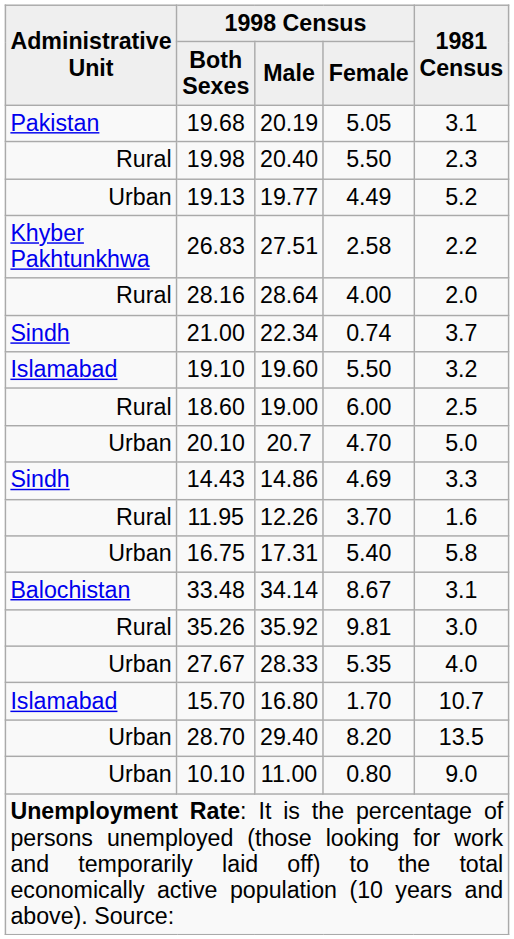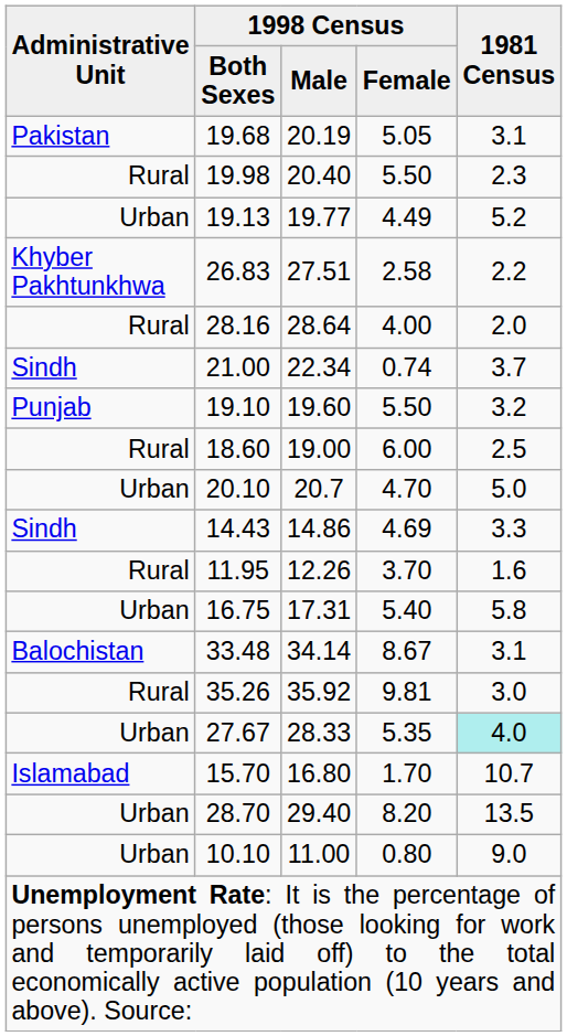 <table class="wikitable"  style="float:right; text-align:center; margin:10px; width:300px;">
 <tr>
 <th style="background:#efefef;" rowspan=2>Administrative Unit</th>
 <th style="background:#efefef; text-align:center;" colspan="3">1998 Census</th>
 <th style="background:#efefef;" rowspan=2>1981 Census</th>
 </tr>
 <tr>
 <th style="background:#efefef;">Both Sexes</th>
 <th style="background:#efefef;">Male</th>
 <th style="background:#efefef;">Female</th>
 </tr>
 <tr>
 <td align=left><a href='#'>Pakistan</a></td>
 <td>19.68</td>
 <td>20.19</td>
 <td>5.05</td>
 <td>3.1</td>
 </tr>
 <tr>
 <td align=right>Rural</td>
 <td>19.98</td>
 <td>20.40</td>
 <td>5.50</td>
 <td>2.3</td>
 </tr>
 <tr>
 <td align=right>Urban</td>
 <td>19.13</td>
 <td>19.77</td>
 <td>4.49</td>
 <td>5.2</td>
 </tr>
 <tr>
 <td align=left><a href='#'>Khyber Pakhtunkhwa</a></td>
 <td>26.83</td>
 <td>27.51</td>
 <td>2.58</td>
 <td>2.2</td>
 </tr>
 <tr>
 <td align=right>Rural</td>
 <td>28.16</td>
 <td>28.64</td>
 <td>4.00</td>
 <td>2.0</td>
 </tr>
 <tr>
 <td align=left><a href='#'>Sindh</a></td>
 <td>21.00</td>
 <td>22.34</td>
 <td>0.74</td>
 <td>3.7</td>
 </tr>
 <tr>
-<td align=left><a href='#'>Islamabad</a></td>
+<td align=left><a href='#'>Punjab</a></td>
 <td>19.10</td>
 <td>19.60</td>
 <td>5.50</td>
 <td>3.2</td>
 </tr>
 <tr>
 <td align=right>Rural</td>
 <td>18.60</td>
 <td>19.00</td>
 <td>6.00</td>
 <td>2.5</td>
 </tr>
 <tr>
 <td align=right>Urban</td>
 <td>20.10</td>
 <td>20.7</td>
 <td>4.70</td>
 <td>5.0</td>
 </tr>
 <tr>
 <td align=left><a href='#'>Sindh</a></td>
 <td>14.43</td>
 <td>14.86</td>
 <td>4.69</td>
 <td>3.3</td>
 </tr>
 <tr>
 <td align=right>Rural</td>
 <td>11.95</td>
 <td>12.26</td>
 <td>3.70</td>
 <td>1.6</td>
 </tr>
 <tr>
 <td align=right>Urban</td>
 <td>16.75</td>
 <td>17.31</td>
 <td>5.40</td>
 <td>5.8</td>
 </tr>
 <tr>
 <td align=left><a href='#'>Balochistan</a></td>
 <td>33.48</td>
 <td>34.14</td>
 <td>8.67</td>
 <td>3.1</td>
 </tr>
 <tr>
 <td align=right>Rural</td>
 <td>35.26</td>
 <td>35.92</td>
 <td>9.81</td>
 <td>3.0</td>
 </tr>
 <tr>
 <td align=right>Urban</td>
 <td>27.67</td>
 <td>28.33</td>
 <td>5.35</td>
-<td>4.0</td>
+<td style="background: paleturquoise;">4.0</td>
 </tr>
 <tr>
 <td align=left><a href='#'>Islamabad</a></td>
 <td align=center>15.70</td>
 <td align=center>16.80</td>
 <td align=center>1.70</td>
 <td align=center>10.7</td>
 </tr>
 <tr>
 <td align=right>Urban</td>
 <td align=center>28.70</td>
 <td align=center>29.40</td>
 <td align=center>8.20</td>
 <td align=center>13.5</td>
 </tr>
 <tr>
 <td align=right>Urban</td>
 <td align=center>10.10</td>
 <td align=center>11.00</td>
 <td align=center>0.80</td>
 <td align=center>9.0</td>
 </tr>
 <tr>
 <td style="text-align:justify;" colspan="5"><strong>Unemployment Rate</strong>: It is the percentage of persons unemployed (those looking for work and temporarily laid off) to the total economically active population (10 years and above). Source: </td>
 </tr>
 </table>
